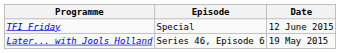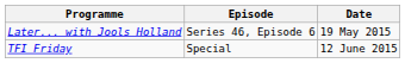 <table class="wikitable">
 <tr>
 <th>Programme</th>
 <th>Episode</th>
 <th>Date</th>
 </tr>
 <tr>
+<td><em><a href='#'>Later... with Jools Holland</a></em></td>
+<td>Series 46, Episode 6</td>
+<td>19 May 2015</td>
+</tr>
+<tr>
 <td><em><a href='#'>TFI Friday</a></em></td>
 <td>Special</td>
 <td>12 June 2015</td>
 </tr>
-<tr>
-<td><em><a href='#'>Later... with Jools Holland</a></em></td>
-<td>Series 46, Episode 6</td>
-<td>19 May 2015</td>
-</tr>
 </table>
